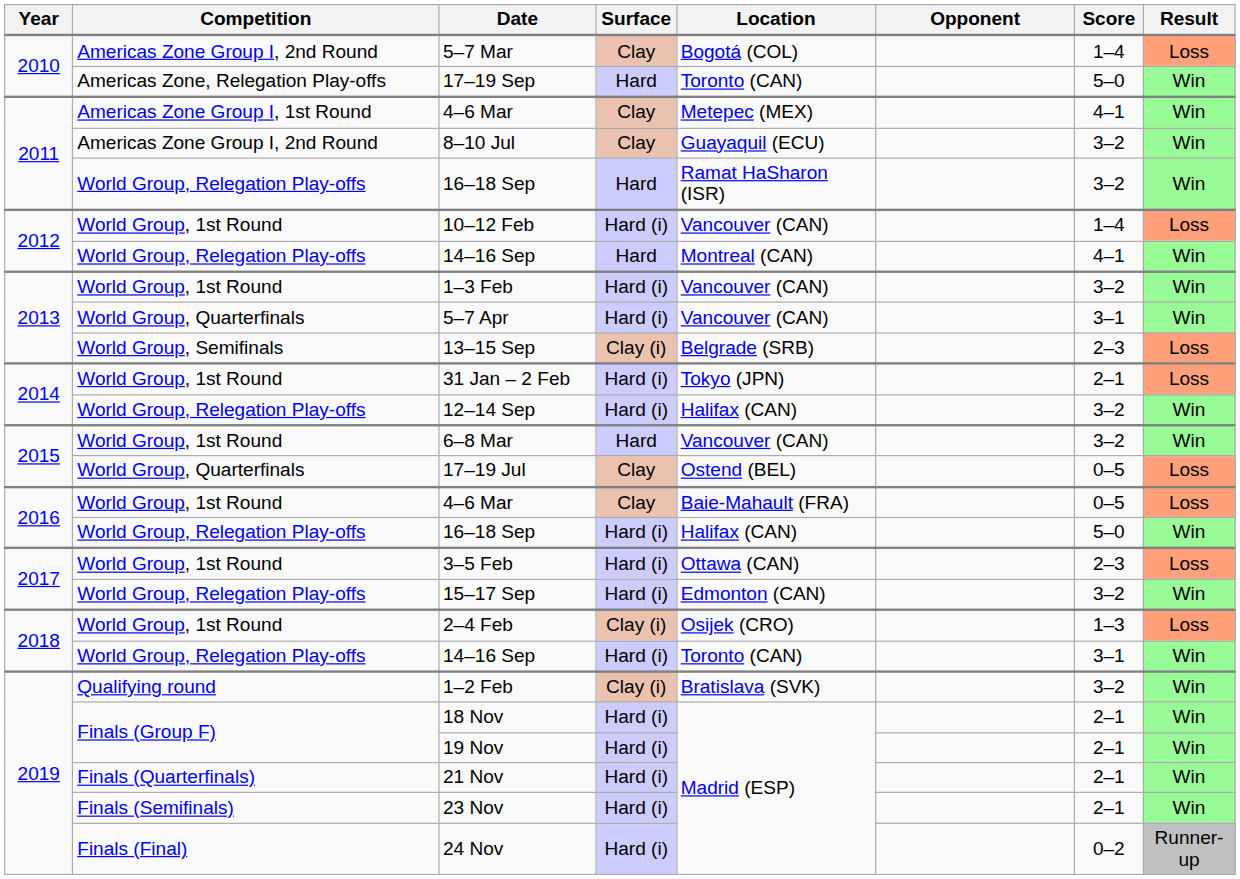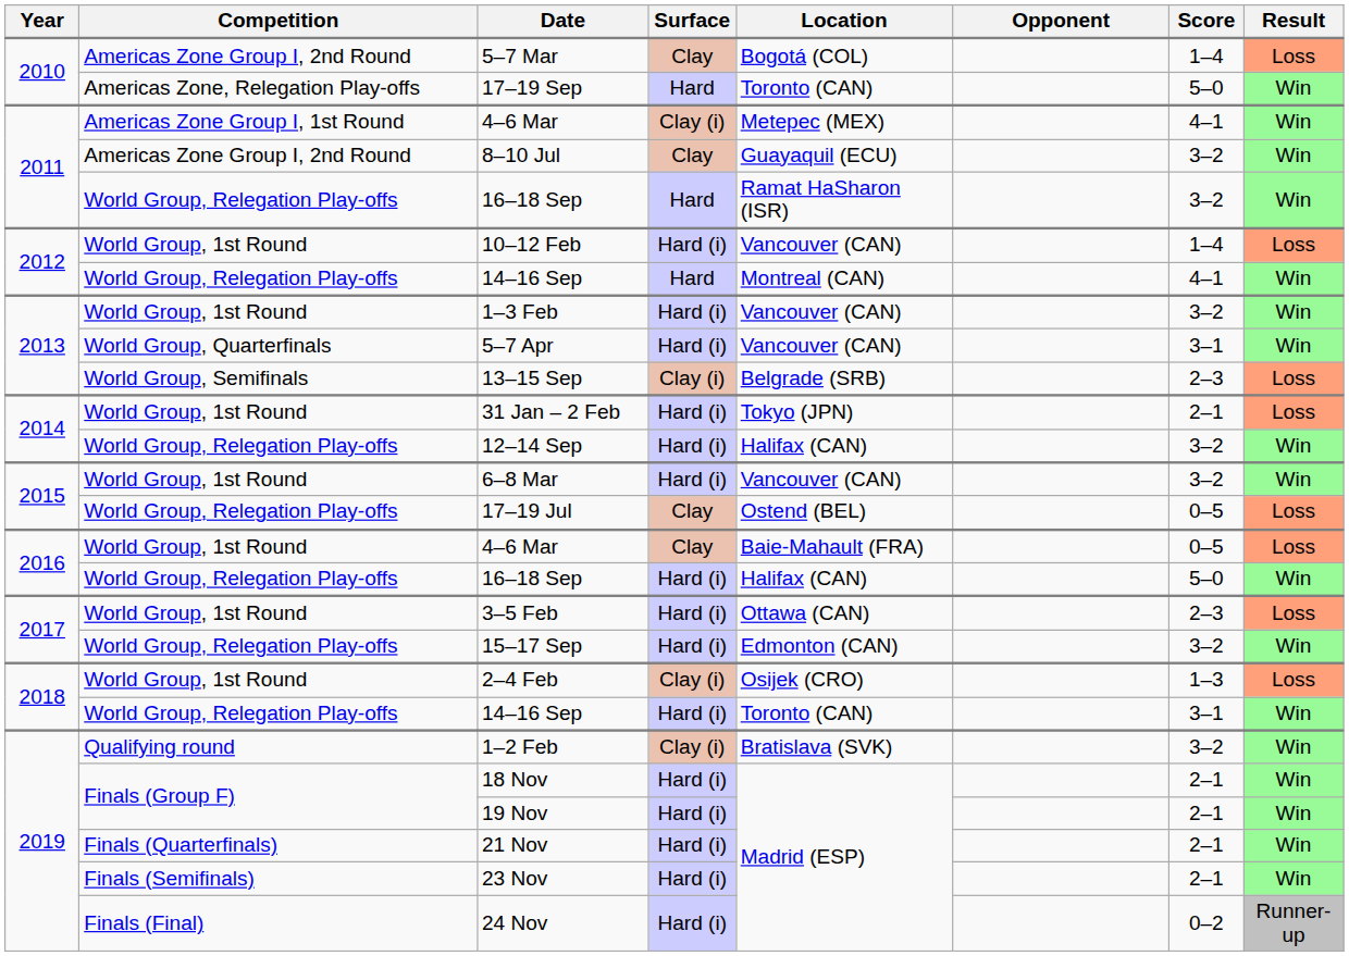 <table class="wikitable collapsible collapsed">
 <tr>
 <th style="width:50px;">Year</th>
 <th style="width:300px;">Competition</th>
 <th style="width:125px;">Date</th>
 <th style="width:60px;">Surface</th>
 <th style="width:160px;">Location</th>
 <th style="width:160px;">Opponent</th>
 <th style="width:50px;">Score</th>
 <th style="width:70px;">Result</th>
 </tr>
 <tr style="border-top:2px solid gray;">
 <td style="text-align:center;" rowspan=2><a href='#'>2010</a></td>
 <td><a href='#'>Americas Zone Group I</a>, 2nd Round</td>
 <td>5–7 Mar</td>
 <td style="background:#ebc2af; text-align:center;">Clay</td>
 <td><a href='#'>Bogotá</a> (COL)</td>
 <td></td>
 <td style="text-align:center;">1–4</td>
 <td style="background:#ffa07a; text-align:center;">Loss</td>
 </tr>
 <tr>
 <td>Americas Zone, Relegation Play-offs</td>
 <td>17–19 Sep</td>
 <td style="background:#ccccff; text-align:center;">Hard</td>
 <td><a href='#'>Toronto</a> (CAN)</td>
 <td></td>
 <td style="text-align:center;">5–0</td>
 <td style="background:#98fb98; text-align:center;">Win</td>
 </tr>
 <tr style="border-top:2px solid gray;">
 <td style="text-align:center;" rowspan=3><a href='#'>2011</a></td>
 <td><a href='#'>Americas Zone Group I</a>, 1st Round</td>
 <td>4–6 Mar</td>
-<td style="background:#ebc2af; text-align:center;">Clay</td>
+<td style="background:#ebc2af; text-align:center;">Clay (i)</td>
 <td><a href='#'>Metepec</a> (MEX)</td>
 <td></td>
 <td style="text-align:center;">4–1</td>
 <td style="background:#98fb98; text-align:center;">Win</td>
 </tr>
 <tr>
 <td>Americas Zone Group I, 2nd Round</td>
 <td>8–10 Jul</td>
 <td style="background:#ebc2af; text-align:center;">Clay</td>
 <td><a href='#'>Guayaquil</a> (ECU)</td>
 <td></td>
 <td style="text-align:center;">3–2</td>
 <td style="background:#98fb98; text-align:center;">Win</td>
 </tr>
 <tr>
 <td><a href='#'>World Group, Relegation Play-offs</a></td>
 <td>16–18 Sep</td>
 <td style="background:#ccccff; text-align:center;">Hard</td>
 <td><a href='#'>Ramat HaSharon</a> (ISR)</td>
 <td></td>
 <td style="text-align:center;">3–2</td>
 <td style="background:#98fb98; text-align:center;">Win</td>
 </tr>
 <tr style="border-top:2px solid gray;">
 <td style="text-align:center;" rowspan=2><a href='#'>2012</a></td>
 <td><a href='#'>World Group</a>, 1st Round</td>
 <td>10–12 Feb</td>
 <td style="background:#ccccff; text-align:center;">Hard (i)</td>
 <td><a href='#'>Vancouver</a> (CAN)</td>
 <td></td>
 <td style="text-align:center;">1–4</td>
 <td style="background:#ffa07a; text-align:center;">Loss</td>
 </tr>
 <tr>
 <td><a href='#'>World Group, Relegation Play-offs</a></td>
 <td>14–16 Sep</td>
 <td style="background:#ccccff; text-align:center;">Hard</td>
 <td><a href='#'>Montreal</a> (CAN)</td>
 <td></td>
 <td style="text-align:center;">4–1</td>
 <td style="background:#98fb98; text-align:center;">Win</td>
 </tr>
 <tr style="border-top:2px solid gray;">
 <td style="text-align:center;" rowspan=3><a href='#'>2013</a></td>
 <td><a href='#'>World Group</a>, 1st Round</td>
 <td>1–3 Feb</td>
 <td style="background:#ccccff; text-align:center;">Hard (i)</td>
 <td><a href='#'>Vancouver</a> (CAN)</td>
 <td></td>
 <td style="text-align:center;">3–2</td>
 <td style="background:#98fb98; text-align:center;">Win</td>
 </tr>
 <tr>
 <td><a href='#'>World Group</a>, Quarterfinals</td>
 <td>5–7 Apr</td>
 <td style="background:#ccccff; text-align:center;">Hard (i)</td>
 <td><a href='#'>Vancouver</a> (CAN)</td>
 <td></td>
 <td style="text-align:center;">3–1</td>
 <td style="background:#98fb98; text-align:center;">Win</td>
 </tr>
 <tr>
 <td><a href='#'>World Group</a>, Semifinals</td>
 <td>13–15 Sep</td>
 <td style="background:#ebc2af; text-align:center;">Clay (i)</td>
 <td><a href='#'>Belgrade</a> (SRB)</td>
 <td></td>
 <td style="text-align:center;">2–3</td>
 <td style="background:#ffa07a; text-align:center;">Loss</td>
 </tr>
 <tr style="border-top:2px solid gray;">
 <td style="text-align:center;" rowspan=2><a href='#'>2014</a></td>
 <td><a href='#'>World Group</a>, 1st Round</td>
 <td>31 Jan – 2 Feb</td>
 <td style="background:#ccccff; text-align:center;">Hard (i)</td>
 <td><a href='#'>Tokyo</a> (JPN)</td>
 <td></td>
 <td style="text-align:center;">2–1</td>
 <td style="background:#ffa07a; text-align:center;">Loss</td>
 </tr>
 <tr>
 <td><a href='#'>World Group, Relegation Play-offs</a></td>
 <td>12–14 Sep</td>
 <td style="background:#ccccff; text-align:center;">Hard (i)</td>
 <td><a href='#'>Halifax</a> (CAN)</td>
 <td></td>
 <td style="text-align:center;">3–2</td>
 <td style="background:#98fb98; text-align:center;">Win</td>
 </tr>
 <tr style="border-top:2px solid gray;">
 <td style="text-align:center;" rowspan=2><a href='#'>2015</a></td>
 <td><a href='#'>World Group</a>, 1st Round</td>
 <td>6–8 Mar</td>
-<td style="background:#ccccff; text-align:center;">Hard</td>
+<td style="background:#ccccff; text-align:center;">Hard (i)</td>
 <td><a href='#'>Vancouver</a> (CAN)</td>
 <td></td>
 <td style="text-align:center;">3–2</td>
 <td style="background:#98fb98; text-align:center;">Win</td>
 </tr>
 <tr>
-<td><a href='#'>World Group</a>, Quarterfinals</td>
+<td><a href='#'>World Group, Relegation Play-offs</a></td>
 <td>17–19 Jul</td>
 <td style="background:#ebc2af; text-align:center;">Clay</td>
 <td><a href='#'>Ostend</a> (BEL)</td>
 <td></td>
 <td style="text-align:center;">0–5</td>
 <td style="background:#ffa07a; text-align:center;">Loss</td>
 </tr>
 <tr style="border-top:2px solid gray;">
 <td style="text-align:center;" rowspan=2><a href='#'>2016</a></td>
 <td><a href='#'>World Group</a>, 1st Round</td>
 <td>4–6 Mar</td>
 <td style="background:#ebc2af; text-align:center;">Clay</td>
 <td><a href='#'>Baie-Mahault</a> (FRA)</td>
 <td></td>
 <td style="text-align:center;">0–5</td>
 <td style="background:#ffa07a; text-align:center;">Loss</td>
 </tr>
 <tr>
 <td><a href='#'>World Group, Relegation Play-offs</a></td>
 <td>16–18 Sep</td>
 <td style="background:#ccccff; text-align:center;">Hard (i)</td>
 <td><a href='#'>Halifax</a> (CAN)</td>
 <td></td>
 <td style="text-align:center;">5–0</td>
 <td style="background:#98fb98; text-align:center;">Win</td>
 </tr>
 <tr style="border-top:2px solid gray;">
 <td style="text-align:center;" rowspan=2><a href='#'>2017</a></td>
 <td><a href='#'>World Group</a>, 1st Round</td>
 <td>3–5 Feb</td>
 <td style="background:#ccccff; text-align:center;">Hard (i)</td>
 <td><a href='#'>Ottawa</a> (CAN)</td>
 <td></td>
 <td style="text-align:center;">2–3</td>
 <td style="background:#ffa07a; text-align:center;">Loss</td>
 </tr>
 <tr>
 <td><a href='#'>World Group, Relegation Play-offs</a></td>
 <td>15–17 Sep</td>
 <td style="background:#ccccff; text-align:center;">Hard (i)</td>
 <td><a href='#'>Edmonton</a> (CAN)</td>
 <td></td>
 <td style="text-align:center;">3–2</td>
 <td style="background:#98fb98; text-align:center;">Win</td>
 </tr>
 <tr style="border-top:2px solid gray;">
 <td style="text-align:center;" rowspan=2><a href='#'>2018</a></td>
 <td><a href='#'>World Group</a>, 1st Round</td>
 <td>2–4 Feb</td>
 <td style="background:#ebc2af; text-align:center;">Clay (i)</td>
 <td><a href='#'>Osijek</a> (CRO)</td>
 <td></td>
 <td style="text-align:center;">1–3</td>
 <td style="background:#ffa07a; text-align:center;">Loss</td>
 </tr>
 <tr>
 <td><a href='#'>World Group, Relegation Play-offs</a></td>
 <td>14–16 Sep</td>
 <td style="background:#ccccff; text-align:center;">Hard (i)</td>
 <td><a href='#'>Toronto</a> (CAN)</td>
 <td></td>
 <td style="text-align:center;">3–1</td>
 <td style="background:#98fb98; text-align:center;">Win</td>
 </tr>
 <tr style="border-top:2px solid gray;">
 <td style="text-align:center;" rowspan=6><a href='#'>2019</a></td>
 <td><a href='#'>Qualifying round</a></td>
 <td>1–2 Feb</td>
 <td style="background:#ebc2af; text-align:center;">Clay (i)</td>
 <td><a href='#'>Bratislava</a> (SVK)</td>
 <td></td>
 <td style="text-align:center;">3–2</td>
 <td style="background:#98fb98; text-align:center;">Win</td>
 </tr>
 <tr>
 <td rowspan=2><a href='#'>Finals (Group F)</a></td>
 <td>18 Nov</td>
 <td style="background:#ccccff; text-align:center;">Hard (i)</td>
 <td rowspan=5><a href='#'>Madrid</a> (ESP)</td>
 <td></td>
 <td style="text-align:center;">2–1</td>
 <td style="background:#98fb98; text-align:center;">Win</td>
 </tr>
 <tr>
 <td>19 Nov</td>
 <td style="background:#ccccff; text-align:center;">Hard (i)</td>
 <td></td>
 <td style="text-align:center;">2–1</td>
 <td style="background:#98fb98; text-align:center;">Win</td>
 </tr>
 <tr>
 <td><a href='#'>Finals (Quarterfinals)</a></td>
 <td>21 Nov</td>
 <td style="background:#ccccff; text-align:center;">Hard (i)</td>
 <td></td>
 <td style="text-align:center;">2–1</td>
 <td style="background:#98fb98; text-align:center;">Win</td>
 </tr>
 <tr>
 <td><a href='#'>Finals (Semifinals)</a></td>
 <td>23 Nov</td>
 <td style="background:#ccccff; text-align:center;">Hard (i)</td>
 <td></td>
 <td style="text-align:center;">2–1</td>
 <td style="background:#98fb98; text-align:center;">Win</td>
 </tr>
 <tr>
 <td><a href='#'>Finals (Final)</a></td>
 <td>24 Nov</td>
 <td style="background:#ccccff; text-align:center;">Hard (i)</td>
 <td></td>
 <td style="text-align:center;">0–2</td>
 <td style="background:silver; text-align:center;">Runner-up</td>
 </tr>
 </table>
